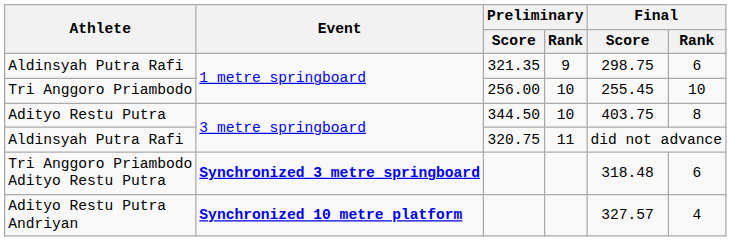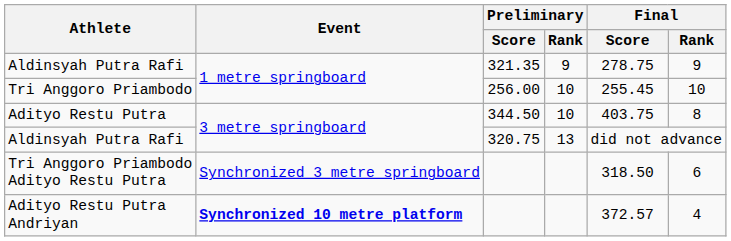 <table class=wikitable style=font-size:90%;text-align:center>
 <tr>
 <th rowspan="2">Athlete</th>
 <th rowspan="2">Event</th>
 <th colspan=2>Preliminary</th>
 <th colspan=2>Final</th>
 </tr>
 <tr>
 <th>Score</th>
 <th>Rank</th>
 <th>Score</th>
 <th>Rank</th>
 </tr>
 <tr>
 <td align=left>Aldinsyah Putra Rafi</td>
 <td align=left rowspan=2><a href='#'>1 metre springboard</a></td>
 <td>321.35</td>
 <td>9</td>
-<td>298.75</td>
-<td>6</td>
+<td>278.75</td>
+<td>9</td>
 </tr>
 <tr>
 <td align=left>Tri Anggoro Priambodo</td>
 <td>256.00</td>
 <td>10</td>
 <td>255.45</td>
 <td>10</td>
 </tr>
 <tr>
 <td align=left>Adityo Restu Putra</td>
 <td align=left rowspan=2><a href='#'>3 metre springboard</a></td>
 <td>344.50</td>
 <td>10</td>
 <td>403.75</td>
 <td>8</td>
 </tr>
 <tr>
 <td align=left>Aldinsyah Putra Rafi</td>
 <td>320.75</td>
-<td>11</td>
+<td>13</td>
 <td colspan=2>did not advance</td>
 </tr>
 <tr>
 <td align=left>Tri Anggoro Priambodo<br>Adityo Restu Putra</td>
-<td align=left><strong><a href='#'>Synchronized 3 metre springboard</a></strong></td>
+<td align=left><a href='#'>Synchronized 3 metre springboard</a></td>
 <td></td>
 <td></td>
-<td>318.48</td>
+<td>318.50</td>
 <td>6</td>
 </tr>
 <tr>
 <td align=left>Adityo Restu Putra<br>Andriyan</td>
 <td align=left><strong><a href='#'>Synchronized 10 metre platform</a></strong></td>
 <td></td>
 <td></td>
-<td>327.57</td>
+<td>372.57</td>
 <td>4</td>
 </tr>
 </table>
